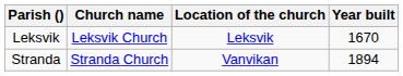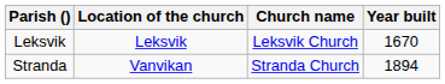 <table class="wikitable" style="text-align:center">
 <tr>
 <th>Parish ()</th>
+<th>Location of the church</th>
 <th>Church name</th>
-<th>Location of the church</th>
 <th>Year built</th>
 </tr>
 <tr>
 <td>Leksvik</td>
+<td><a href='#'>Leksvik</a></td>
 <td><a href='#'>Leksvik Church</a></td>
-<td><a href='#'>Leksvik</a></td>
 <td>1670</td>
 </tr>
 <tr>
 <td>Stranda</td>
+<td><a href='#'>Vanvikan</a></td>
 <td><a href='#'>Stranda Church</a></td>
-<td><a href='#'>Vanvikan</a></td>
 <td>1894</td>
 </tr>
 </table>
